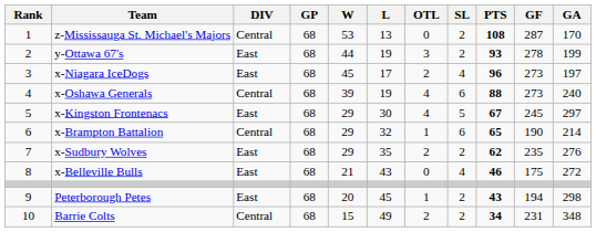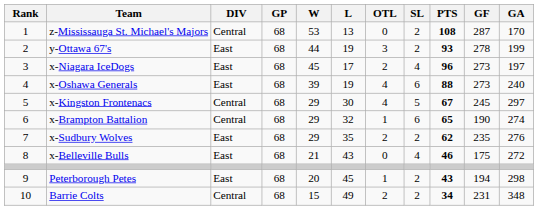 <table class="wikitable sortable" style="text-align:center">
 <tr>
 <th>Rank</th>
 <th width="31%">Team</th>
 <th>DIV</th>
 <th width="6.5%">GP</th>
 <th width="6.5%">W</th>
 <th width="6.5%">L</th>
 <th>OTL</th>
 <th>SL</th>
 <th>PTS</th>
 <th width="6.5%">GF</th>
 <th width="6.5%">GA</th>
 </tr>
 <tr>
 <td>1</td>
 <td align=left>z-<a href='#'>Mississauga St. Michael's Majors</a></td>
 <td align=left>Central</td>
 <td>68</td>
 <td>53</td>
 <td>13</td>
 <td>0</td>
 <td>2</td>
 <td><strong>108</strong></td>
 <td>287</td>
 <td>170</td>
 </tr>
 <tr>
 <td>2</td>
 <td align=left>y-<a href='#'>Ottawa 67's</a></td>
 <td align=left>East</td>
 <td>68</td>
 <td>44</td>
 <td>19</td>
 <td>3</td>
 <td>2</td>
 <td><strong>93</strong></td>
 <td>278</td>
 <td>199</td>
 </tr>
 <tr>
 <td>3</td>
 <td align=left>x-<a href='#'>Niagara IceDogs</a></td>
 <td align=left>East</td>
 <td>68</td>
 <td>45</td>
 <td>17</td>
 <td>2</td>
 <td>4</td>
 <td><strong>96</strong></td>
 <td>273</td>
 <td>197</td>
 </tr>
 <tr>
 <td>4</td>
 <td align=left>x-<a href='#'>Oshawa Generals</a></td>
-<td align=left>Central</td>
+<td align=left>East</td>
 <td>68</td>
 <td>39</td>
 <td>19</td>
 <td>4</td>
 <td>6</td>
 <td><strong>88</strong></td>
 <td>273</td>
 <td>240</td>
 </tr>
 <tr>
 <td>5</td>
 <td align=left>x-<a href='#'>Kingston Frontenacs</a></td>
-<td align=left>East</td>
+<td align=left>Central</td>
 <td>68</td>
 <td>29</td>
 <td>30</td>
 <td>4</td>
 <td>5</td>
 <td><strong>67</strong></td>
 <td>245</td>
 <td>297</td>
 </tr>
 <tr>
 <td>6</td>
 <td align=left>x-<a href='#'>Brampton Battalion</a></td>
 <td align=left>Central</td>
 <td>68</td>
 <td>29</td>
 <td>32</td>
 <td>1</td>
 <td>6</td>
 <td><strong>65</strong></td>
 <td>190</td>
-<td>214</td>
+<td>274</td>
 </tr>
 <tr>
 <td>7</td>
 <td align=left>x-<a href='#'>Sudbury Wolves</a></td>
 <td align=left>East</td>
 <td>68</td>
 <td>29</td>
 <td>35</td>
 <td>2</td>
 <td>2</td>
 <td><strong>62</strong></td>
 <td>235</td>
 <td>276</td>
 </tr>
 <tr>
 <td>8</td>
 <td align=left>x-<a href='#'>Belleville Bulls</a></td>
 <td align=left>East</td>
 <td>68</td>
 <td>21</td>
 <td>43</td>
 <td>0</td>
 <td>4</td>
 <td><strong>46</strong></td>
 <td>175</td>
 <td>272</td>
 </tr>
 <tr style="background-color:#cccccc;">
 <td></td>
 <td></td>
 <td></td>
 <td></td>
 <td></td>
 <td></td>
 <td></td>
 <td></td>
 <td></td>
 <td></td>
 <td></td>
 </tr>
 <tr>
 <td>9</td>
 <td align=left><a href='#'>Peterborough Petes</a></td>
 <td align=left>East</td>
 <td>68</td>
 <td>20</td>
 <td>45</td>
 <td>1</td>
 <td>2</td>
 <td><strong>43</strong></td>
 <td>194</td>
 <td>298</td>
 </tr>
 <tr>
 <td>10</td>
 <td align=left><a href='#'>Barrie Colts</a></td>
 <td align=left>Central</td>
 <td>68</td>
 <td>15</td>
 <td>49</td>
 <td>2</td>
 <td>2</td>
 <td><strong>34</strong></td>
 <td>231</td>
 <td>348</td>
 </tr>
 </table>
